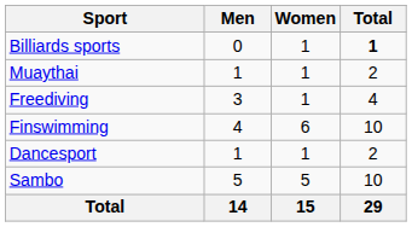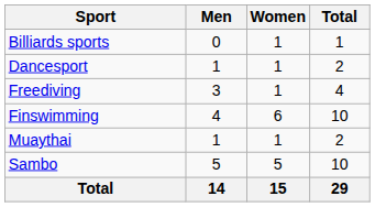 <table class="wikitable sortable" style="text-align:center;">
 <tr>
 <th width=180>Sport</th>
 <th width=55>Men</th>
 <th width=55>Women</th>
 <th width=55>Total</th>
 </tr>
 <tr>
 <td align=left><a href='#'>Billiards sports</a></td>
 <td>0</td>
 <td>1</td>
-<td><strong>1</strong></td>
+<td>1</td>
 </tr>
 <tr>
-<td align=left><a href='#'>Muaythai</a></td>
+<td align=left><a href='#'>Dancesport</a></td>
 <td>1</td>
 <td>1</td>
 <td>2</td>
 </tr>
 <tr>
 <td align=left><a href='#'>Freediving</a></td>
 <td>3</td>
 <td>1</td>
 <td>4</td>
 </tr>
 <tr>
 <td align=left><a href='#'>Finswimming</a></td>
 <td>4</td>
 <td>6</td>
 <td>10</td>
 </tr>
 <tr>
-<td align=left><a href='#'>Dancesport</a></td>
+<td align=left><a href='#'>Muaythai</a></td>
 <td>1</td>
 <td>1</td>
 <td>2</td>
 </tr>
 <tr>
 <td align=left><a href='#'>Sambo</a></td>
 <td>5</td>
 <td>5</td>
 <td>10</td>
 </tr>
 <tr>
 <th>Total</th>
 <th>14</th>
 <th>15</th>
 <th>29</th>
 </tr>
 </table>
